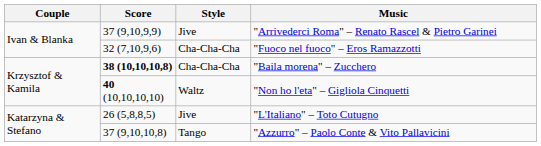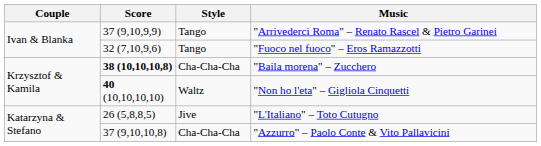 <table class="wikitable">
 <tr>
 <th width="130">Couple</th>
 <th width="100">Score</th>
 <th width="100">Style</th>
 <th width="400">Music</th>
 </tr>
 <tr>
 <td rowspan="2">Ivan & Blanka</td>
 <td>37 (9,10,9,9)</td>
-<td>Jive</td>
+<td>Tango</td>
 <td>"<a href='#'>Arrivederci Roma</a>" – <a href='#'>Renato Rascel</a> & <a href='#'>Pietro Garinei</a></td>
 </tr>
 <tr>
 <td>32 (7,10,9,6)</td>
-<td>Cha-Cha-Cha</td>
+<td>Tango</td>
 <td>"<a href='#'>Fuoco nel fuoco</a>" – <a href='#'>Eros Ramazzotti</a></td>
 </tr>
 <tr>
 <td rowspan="2">Krzysztof & Kamila</td>
 <td><strong>38 (10,10,10,8)</strong></td>
 <td>Cha-Cha-Cha</td>
 <td>"<a href='#'>Baila morena</a>" – <a href='#'>Zucchero</a></td>
 </tr>
 <tr>
 <td><strong>40</strong> (10,10,10,10)</td>
 <td>Waltz</td>
 <td>"<a href='#'>Non ho l'eta</a>" – <a href='#'>Gigliola Cinquetti</a></td>
 </tr>
 <tr>
 <td rowspan="2">Katarzyna & Stefano</td>
 <td>26 (5,8,8,5)</td>
 <td>Jive</td>
 <td>"<a href='#'>L'Italiano</a>" – <a href='#'>Toto Cutugno</a></td>
 </tr>
 <tr>
 <td>37 (9,10,10,8)</td>
-<td>Tango</td>
+<td>Cha-Cha-Cha</td>
 <td>"<a href='#'>Azzurro</a>" – <a href='#'>Paolo Conte</a> & <a href='#'>Vito Pallavicini</a></td>
 </tr>
 </table>
